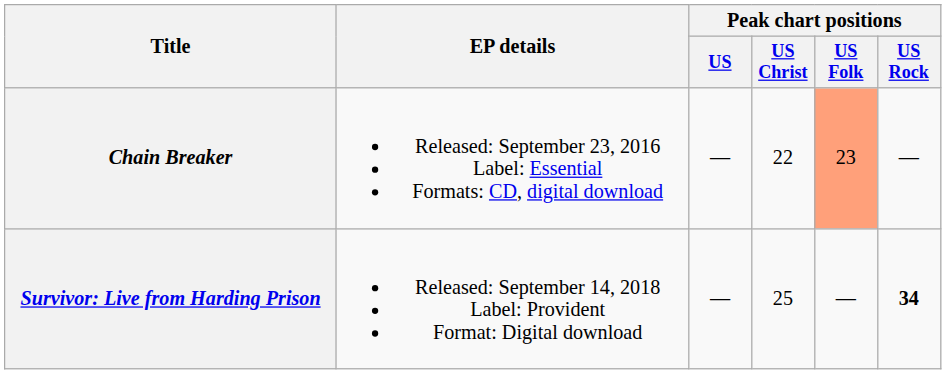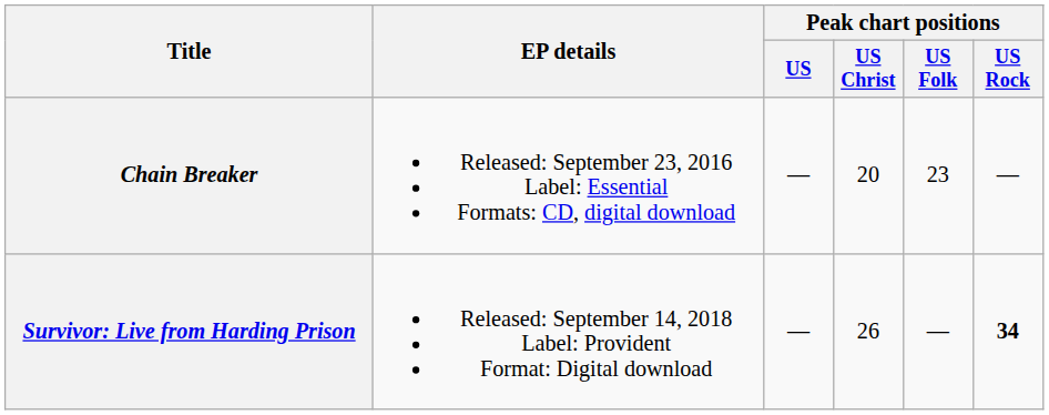 <table class="wikitable plainrowheaders" style="text-align:center;">
 <tr>
 <th scope="col" rowspan="2" style="width:16em;">Title</th>
 <th scope="col" rowspan="2" style="width:17em;">EP details</th>
 <th colspan="4" scope="col">Peak chart positions</th>
 </tr>
 <tr>
 <th style="width:3em; font-size:90%"><a href='#'>US</a></th>
 <th style="width:3em; font-size:90%"><a href='#'>US<br>Christ</a><br></th>
 <th style="width:3em; font-size:90%"><a href='#'>US<br>Folk</a><br></th>
 <th style="width:3em; font-size:90%"><a href='#'>US<br>Rock</a><br></th>
 </tr>
 <tr>
 <th scope="row"><em>Chain Breaker</em></th>
 <td><br><ul><li>Released: September 23, 2016</li><li>Label: <a href='#'>Essential</a></li><li>Formats: <a href='#'>CD</a>, <a href='#'>digital download</a></li></ul></td>
 <td>—</td>
-<td>22</td>
-<td style="background: lightsalmon;">23</td>
+<td>20</td>
+<td>23</td>
 <td>—</td>
 </tr>
 <tr>
 <th scope="row"><em><a href='#'>Survivor: Live from Harding Prison</a></em></th>
 <td><br><ul><li>Released: September 14, 2018</li><li>Label: Provident</li><li>Format: Digital download</li></ul></td>
 <td>—</td>
-<td>25</td>
+<td>26</td>
 <td>—</td>
 <td><strong>34</strong></td>
 </tr>
 </table>
